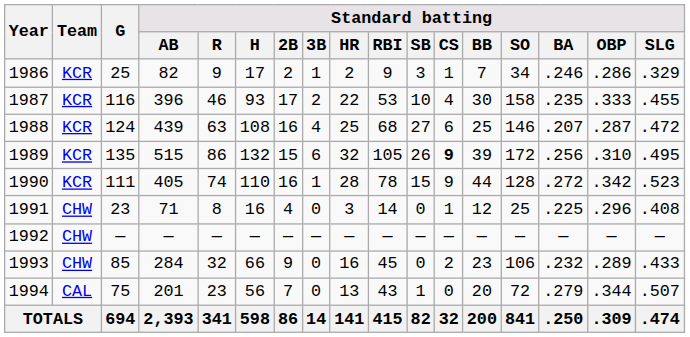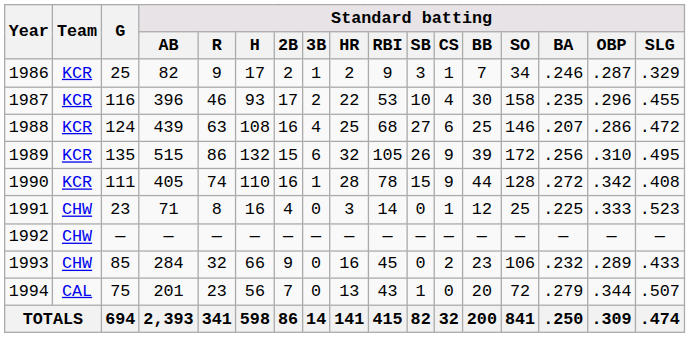 <table class=wikitable style="text-align:center">
 <tr>
 <th rowspan="2">Year</th>
 <th rowspan="2">Team</th>
 <th rowspan="2">G</th>
 <th colspan="14" style="background:#e7e3e7;">Standard batting</th>
 </tr>
 <tr>
 <th>AB</th>
 <th>R</th>
 <th>H</th>
 <th>2B</th>
 <th>3B</th>
 <th>HR</th>
 <th>RBI</th>
 <th>SB</th>
 <th>CS</th>
 <th>BB</th>
 <th>SO</th>
 <th>BA</th>
 <th>OBP</th>
 <th>SLG</th>
 </tr>
 <tr>
 <td>1986</td>
 <td><a href='#'>KCR</a></td>
 <td>25</td>
 <td>82</td>
 <td>9</td>
 <td>17</td>
 <td>2</td>
 <td>1</td>
 <td>2</td>
 <td>9</td>
 <td>3</td>
 <td>1</td>
 <td>7</td>
 <td>34</td>
 <td>.246</td>
-<td>.286</td>
+<td>.287</td>
 <td>.329</td>
 </tr>
 <tr>
 <td>1987</td>
 <td><a href='#'>KCR</a></td>
 <td>116</td>
 <td>396</td>
 <td>46</td>
 <td>93</td>
 <td>17</td>
 <td>2</td>
 <td>22</td>
 <td>53</td>
 <td>10</td>
 <td>4</td>
 <td>30</td>
 <td>158</td>
 <td>.235</td>
-<td>.333</td>
+<td>.296</td>
 <td>.455</td>
 </tr>
 <tr>
 <td>1988</td>
 <td><a href='#'>KCR</a></td>
 <td>124</td>
 <td>439</td>
 <td>63</td>
 <td>108</td>
 <td>16</td>
 <td>4</td>
 <td>25</td>
 <td>68</td>
 <td>27</td>
 <td>6</td>
 <td>25</td>
 <td>146</td>
 <td>.207</td>
-<td>.287</td>
+<td>.286</td>
 <td>.472</td>
 </tr>
 <tr>
 <td>1989</td>
 <td><a href='#'>KCR</a></td>
 <td>135</td>
 <td>515</td>
 <td>86</td>
 <td>132</td>
 <td>15</td>
 <td>6</td>
 <td>32</td>
 <td>105</td>
 <td>26</td>
-<td><strong>9</strong></td>
+<td>9</td>
 <td>39</td>
 <td>172</td>
 <td>.256</td>
 <td>.310</td>
 <td>.495</td>
 </tr>
 <tr>
 <td>1990</td>
 <td><a href='#'>KCR</a></td>
 <td>111</td>
 <td>405</td>
 <td>74</td>
 <td>110</td>
 <td>16</td>
 <td>1</td>
 <td>28</td>
 <td>78</td>
 <td>15</td>
 <td>9</td>
 <td>44</td>
 <td>128</td>
 <td>.272</td>
 <td>.342</td>
-<td>.523</td>
+<td>.408</td>
 </tr>
 <tr>
 <td>1991</td>
 <td><a href='#'>CHW</a></td>
 <td>23</td>
 <td>71</td>
 <td>8</td>
 <td>16</td>
 <td>4</td>
 <td>0</td>
 <td>3</td>
 <td>14</td>
 <td>0</td>
 <td>1</td>
 <td>12</td>
 <td>25</td>
 <td>.225</td>
-<td>.296</td>
-<td>.408</td>
+<td>.333</td>
+<td>.523</td>
 </tr>
 <tr>
 <td>1992</td>
 <td><a href='#'>CHW</a></td>
 <td>—</td>
 <td>—</td>
 <td>—</td>
 <td>—</td>
 <td>—</td>
 <td>—</td>
 <td>—</td>
 <td>—</td>
 <td>—</td>
 <td>—</td>
 <td>—</td>
 <td>—</td>
 <td>—</td>
 <td>—</td>
 <td>—</td>
 </tr>
 <tr>
 <td>1993</td>
 <td><a href='#'>CHW</a></td>
 <td>85</td>
 <td>284</td>
 <td>32</td>
 <td>66</td>
 <td>9</td>
 <td>0</td>
 <td>16</td>
 <td>45</td>
 <td>0</td>
 <td>2</td>
 <td>23</td>
 <td>106</td>
 <td>.232</td>
 <td>.289</td>
 <td>.433</td>
 </tr>
 <tr>
 <td>1994</td>
 <td><a href='#'>CAL</a></td>
 <td>75</td>
 <td>201</td>
 <td>23</td>
 <td>56</td>
 <td>7</td>
 <td>0</td>
 <td>13</td>
 <td>43</td>
 <td>1</td>
 <td>0</td>
 <td>20</td>
 <td>72</td>
 <td>.279</td>
 <td>.344</td>
 <td>.507</td>
 </tr>
 <tr>
 <th colspan=2>TOTALS</th>
 <th>694</th>
 <th>2,393</th>
 <th>341</th>
 <th>598</th>
 <th>86</th>
 <th>14</th>
 <th>141</th>
 <th>415</th>
 <th>82</th>
 <th>32</th>
 <th>200</th>
 <th>841</th>
 <th>.250</th>
 <th>.309</th>
 <th>.474</th>
 </tr>
 </table>
